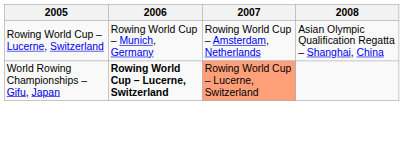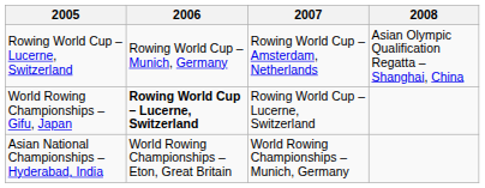 <table class="wikitable">
 <tr>
 <th>2005</th>
 <th>2006</th>
 <th>2007</th>
 <th>2008</th>
 </tr>
 <tr>
 <td>Rowing World Cup – <a href='#'>Lucerne</a>, <a href='#'>Switzerland</a></td>
 <td>Rowing World Cup – <a href='#'>Munich</a>, <a href='#'>Germany</a></td>
 <td>Rowing World Cup – <a href='#'>Amsterdam</a>, <a href='#'>Netherlands</a></td>
 <td>Asian Olympic Qualification Regatta – <a href='#'>Shanghai</a>, <a href='#'>China</a></td>
 </tr>
 <tr>
 <td>World Rowing Championships – <a href='#'>Gifu</a>, <a href='#'>Japan</a></td>
 <td><strong>Rowing World Cup – Lucerne, Switzerland</strong></td>
-<td style="background: lightsalmon;">Rowing World Cup – Lucerne, Switzerland</td>
+<td>Rowing World Cup – Lucerne, Switzerland</td>
+<td></td>
+</tr>
+<tr>
+<td>Asian National Championships – <a href='#'>Hyderabad, India</a></td>
+<td>World Rowing Championships – Eton, Great Britain</td>
+<td>World Rowing Championships – Munich, Germany</td>
 <td></td>
 </tr>
 </table>
